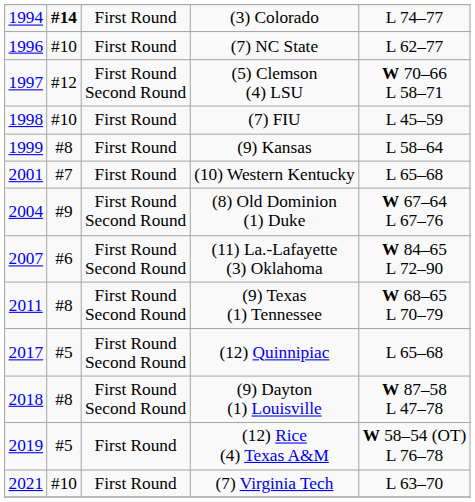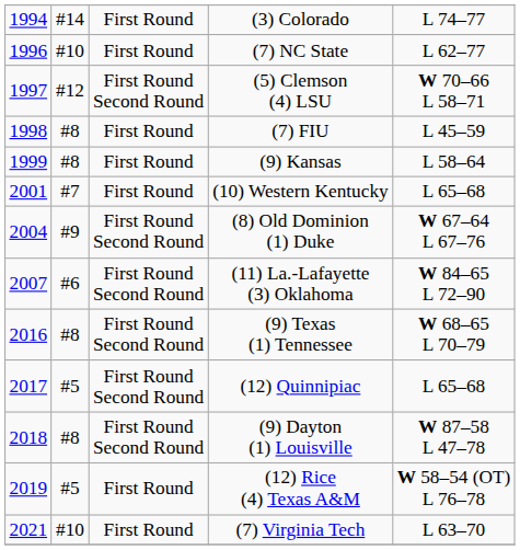 <table class="wikitable" style="text-align:center">
 <tr>
 </tr>
 <tr>
 <td rowspan=1><a href='#'>1994</a></td>
-<td><strong>#14</strong></td>
+<td>#14</td>
 <td>First Round</td>
 <td>(3) Colorado</td>
 <td>L 74–77</td>
 </tr>
 <tr style="text-align:center;">
 <td rowspan=1><a href='#'>1996</a></td>
 <td>#10</td>
 <td>First Round</td>
 <td>(7) NC State</td>
 <td>L 62–77</td>
 </tr>
 <tr style="text-align:center;">
 <td rowspan=1><a href='#'>1997</a></td>
 <td>#12</td>
 <td>First Round<br>Second Round</td>
 <td>(5) Clemson<br>(4) LSU</td>
 <td><strong>W</strong> 70–66<br>L 58–71</td>
 </tr>
 <tr style="text-align:center;">
 <td rowspan=1><a href='#'>1998</a></td>
-<td>#10</td>
+<td>#8</td>
 <td>First Round</td>
 <td>(7) FIU</td>
 <td>L 45–59</td>
 </tr>
 <tr style="text-align:center;">
 <td rowspan=1><a href='#'>1999</a></td>
 <td>#8</td>
 <td>First Round</td>
 <td>(9) Kansas</td>
 <td>L 58–64</td>
 </tr>
 <tr style="text-align:center;">
 <td rowspan=1><a href='#'>2001</a></td>
 <td>#7</td>
 <td>First Round</td>
 <td>(10) Western Kentucky</td>
 <td>L 65–68</td>
 </tr>
 <tr style="text-align:center;">
 <td rowspan=1><a href='#'>2004</a></td>
 <td>#9</td>
 <td>First Round<br>Second Round</td>
 <td>(8) Old Dominion<br>(1) Duke</td>
 <td><strong>W</strong> 67–64<br>L 67–76</td>
 </tr>
 <tr style="text-align:center;">
 <td rowspan=1><a href='#'>2007</a></td>
 <td>#6</td>
 <td>First Round<br>Second Round</td>
 <td>(11) La.-Lafayette<br>(3) Oklahoma</td>
 <td><strong>W</strong> 84–65<br>L 72–90</td>
 </tr>
 <tr style="text-align:center;">
-<td rowspan=1><a href='#'>2011</a></td>
+<td rowspan=1><a href='#'>2016</a></td>
 <td>#8</td>
 <td>First Round<br>Second Round</td>
 <td>(9) Texas<br>(1) Tennessee</td>
 <td><strong>W</strong> 68–65<br>L 70–79</td>
 </tr>
 <tr style="text-align:center;">
 <td rowspan=1><a href='#'>2017</a></td>
 <td>#5</td>
 <td>First Round<br>Second Round</td>
 <td>(12) <a href='#'>Quinnipiac</a></td>
 <td>L 65–68</td>
 </tr>
 <tr style="text-align:center;">
 <td rowspan=1><a href='#'>2018</a></td>
 <td>#8</td>
 <td>First Round<br>Second Round</td>
 <td>(9) Dayton<br>(1) <a href='#'>Louisville</a></td>
 <td><strong>W</strong> 87–58<br>L 47–78</td>
 </tr>
 <tr style="text-align:center;">
 <td rowspan=1><a href='#'>2019</a></td>
 <td>#5</td>
 <td>First Round</td>
 <td>(12) <a href='#'>Rice</a><br>(4) <a href='#'>Texas A&M</a></td>
 <td><strong>W</strong> 58–54 (OT)<br>L 76–78</td>
 </tr>
 <tr style="text-align:center;">
 <td rowspan=1><a href='#'>2021</a></td>
 <td>#10</td>
 <td>First Round</td>
 <td>(7) <a href='#'>Virginia Tech</a></td>
 <td>L 63–70</td>
 </tr>
 <tr style="text-align:center;">
 </tr>
 </table>
